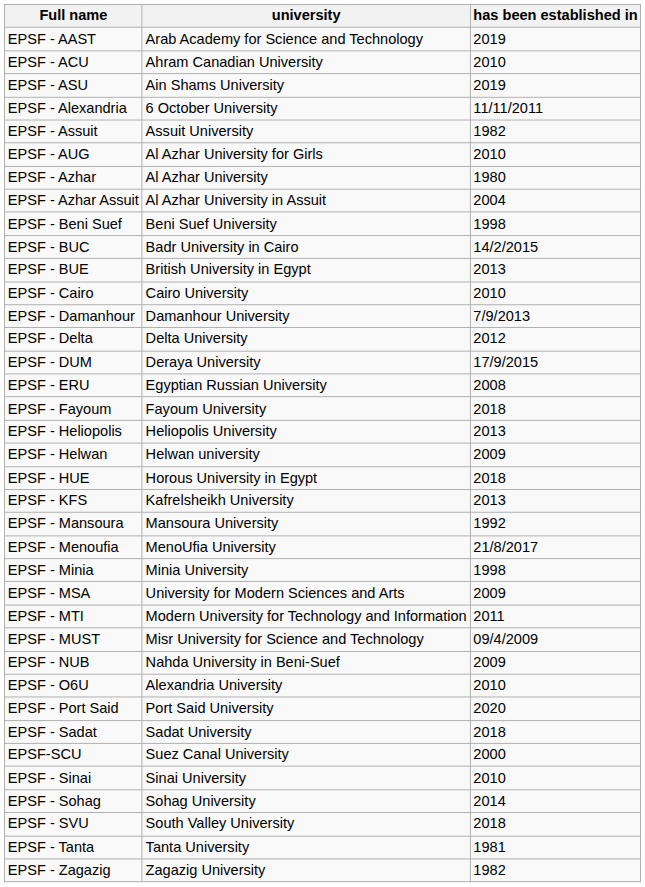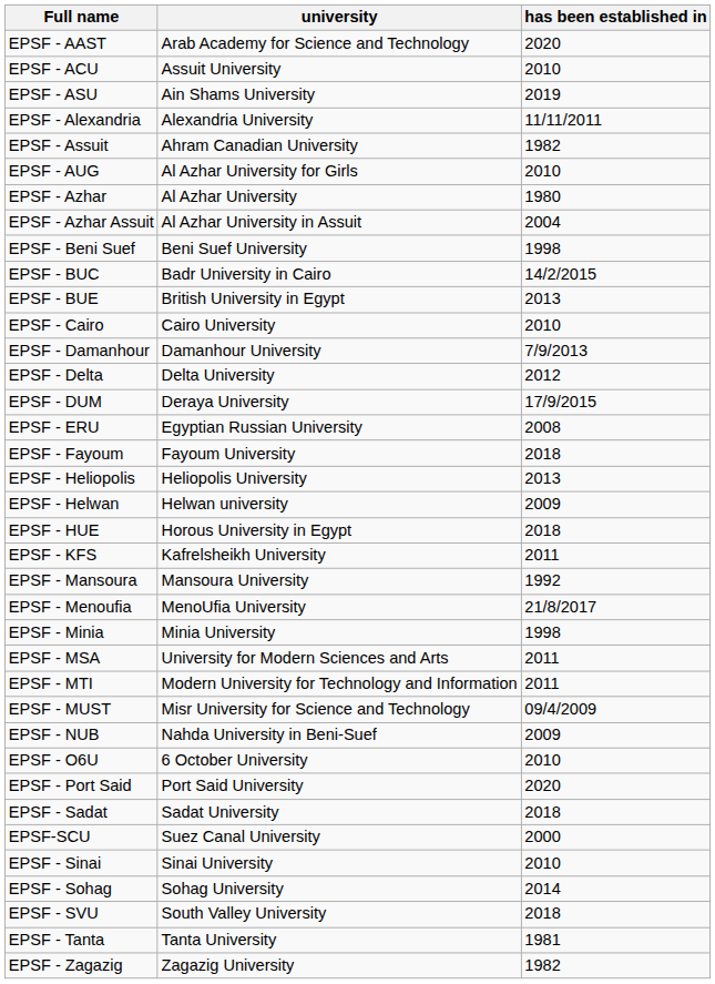 <table class="wikitable">
 <tr>
 <th>Full name</th>
 <th>university</th>
 <th>has been established in</th>
 </tr>
 <tr>
 <td>EPSF - AAST</td>
 <td>Arab Academy for Science and Technology</td>
-<td>2019</td>
+<td>2020</td>
 </tr>
 <tr>
 <td>EPSF - ACU</td>
-<td>Ahram Canadian University</td>
+<td>Assuit University</td>
 <td>2010</td>
 </tr>
 <tr>
 <td>EPSF - ASU</td>
 <td>Ain Shams University</td>
 <td>2019</td>
 </tr>
 <tr>
 <td>EPSF - Alexandria</td>
-<td>6 October University</td>
+<td>Alexandria University</td>
 <td>11/11/2011</td>
 </tr>
 <tr>
 <td>EPSF - Assuit</td>
-<td>Assuit University</td>
+<td>Ahram Canadian University</td>
 <td>1982</td>
 </tr>
 <tr>
 <td>EPSF - AUG</td>
 <td>Al Azhar University for Girls</td>
 <td>2010</td>
 </tr>
 <tr>
 <td>EPSF - Azhar</td>
 <td>Al Azhar University</td>
 <td>1980</td>
 </tr>
 <tr>
 <td>EPSF - Azhar Assuit</td>
 <td>Al Azhar University in Assuit</td>
 <td>2004</td>
 </tr>
 <tr>
 <td>EPSF - Beni Suef</td>
 <td>Beni Suef University</td>
 <td>1998</td>
 </tr>
 <tr>
 <td>EPSF - BUC</td>
 <td>Badr University in Cairo</td>
 <td>14/2/2015</td>
 </tr>
 <tr>
 <td>EPSF - BUE</td>
 <td>British University in Egypt</td>
 <td>2013</td>
 </tr>
 <tr>
 <td>EPSF - Cairo</td>
 <td>Cairo University</td>
 <td>2010</td>
 </tr>
 <tr>
 <td>EPSF - Damanhour</td>
 <td>Damanhour University</td>
 <td>7/9/2013</td>
 </tr>
 <tr>
 <td>EPSF - Delta</td>
 <td>Delta University</td>
 <td>2012</td>
 </tr>
 <tr>
 <td>EPSF - DUM</td>
 <td>Deraya University</td>
 <td>17/9/2015</td>
 </tr>
 <tr>
 <td>EPSF - ERU</td>
 <td>Egyptian Russian University</td>
 <td>2008</td>
 </tr>
 <tr>
 <td>EPSF - Fayoum</td>
 <td>Fayoum University</td>
 <td>2018</td>
 </tr>
 <tr>
 <td>EPSF - Heliopolis</td>
 <td>Heliopolis University</td>
 <td>2013</td>
 </tr>
 <tr>
 <td>EPSF - Helwan</td>
 <td>Helwan university</td>
 <td>2009</td>
 </tr>
 <tr>
 <td>EPSF - HUE</td>
 <td>Horous University in Egypt</td>
 <td>2018</td>
 </tr>
 <tr>
 <td>EPSF - KFS</td>
 <td>Kafrelsheikh University</td>
-<td>2013</td>
+<td>2011</td>
 </tr>
 <tr>
 <td>EPSF - Mansoura</td>
 <td>Mansoura University</td>
 <td>1992</td>
 </tr>
 <tr>
 <td>EPSF - Menoufia</td>
 <td>MenoUfia University</td>
 <td>21/8/2017</td>
 </tr>
 <tr>
 <td>EPSF - Minia</td>
 <td>Minia University</td>
 <td>1998</td>
 </tr>
 <tr>
 <td>EPSF - MSA</td>
 <td>University for Modern Sciences and Arts</td>
-<td>2009</td>
+<td>2011</td>
 </tr>
 <tr>
 <td>EPSF - MTI</td>
 <td>Modern University for Technology and Information</td>
 <td>2011</td>
 </tr>
 <tr>
 <td>EPSF - MUST</td>
 <td>Misr University for Science and Technology</td>
 <td>09/4/2009</td>
 </tr>
 <tr>
 <td>EPSF - NUB</td>
 <td>Nahda University in Beni-Suef</td>
 <td>2009</td>
 </tr>
 <tr>
 <td>EPSF - O6U</td>
-<td>Alexandria University</td>
+<td>6 October University</td>
 <td>2010</td>
 </tr>
 <tr>
 <td>EPSF - Port Said</td>
 <td>Port Said University</td>
 <td>2020</td>
 </tr>
 <tr>
 <td>EPSF - Sadat</td>
 <td>Sadat University</td>
 <td>2018</td>
 </tr>
 <tr>
 <td>EPSF-SCU</td>
 <td>Suez Canal University</td>
 <td>2000</td>
 </tr>
 <tr>
 <td>EPSF - Sinai</td>
 <td>Sinai University</td>
 <td>2010</td>
 </tr>
 <tr>
 <td>EPSF - Sohag</td>
 <td>Sohag University</td>
 <td>2014</td>
 </tr>
 <tr>
 <td>EPSF - SVU</td>
 <td>South Valley University</td>
 <td>2018</td>
 </tr>
 <tr>
 <td>EPSF - Tanta</td>
 <td>Tanta University</td>
 <td>1981</td>
 </tr>
 <tr>
 <td>EPSF - Zagazig</td>
 <td>Zagazig University</td>
 <td>1982</td>
 </tr>
 </table>
